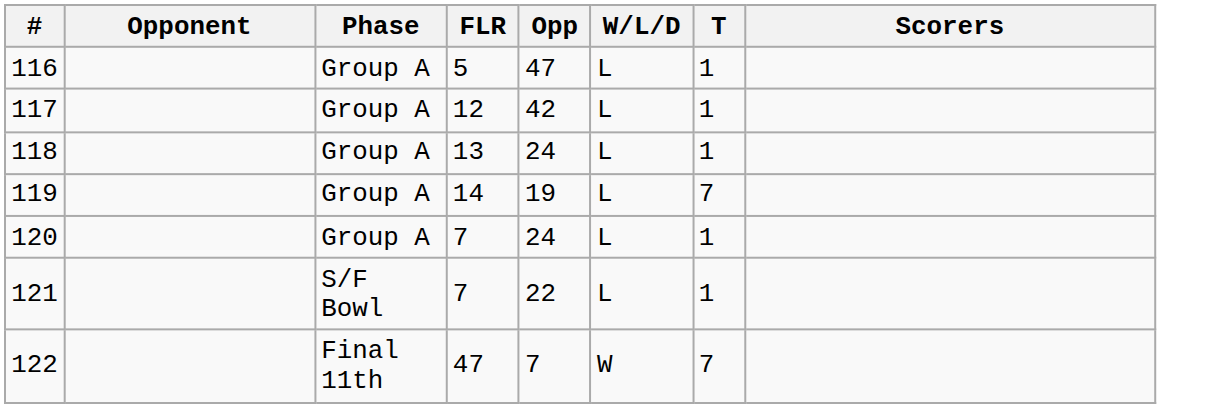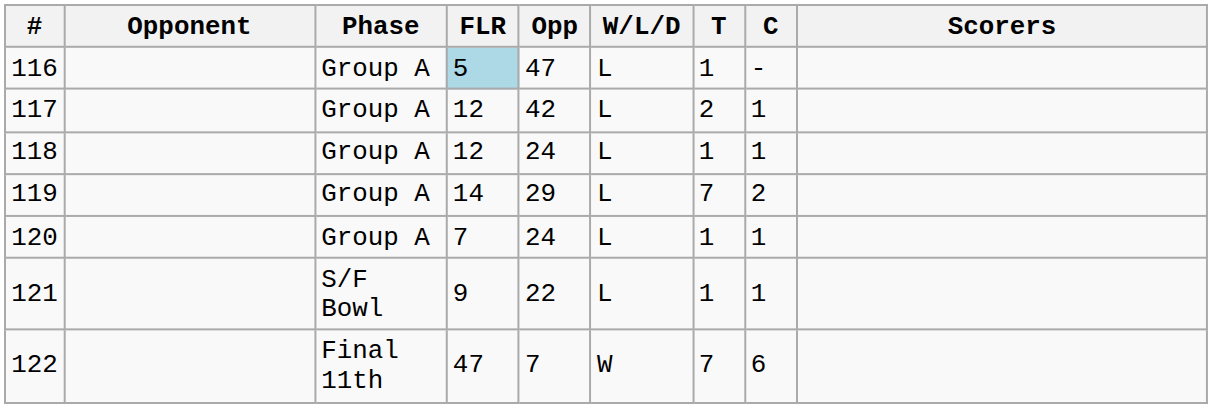 <table class="wikitable sortable">
 <tr>
 <th width=10>#</th>
 <th width=120>Opponent</th>
 <th width=60>Phase</th>
 <th width=30>FLR</th>
 <th width=30>Opp</th>
 <th width=45>W/L/D</th>
 <th width=20>T</th>
+<th width=20>C</th>
 <th width=200>Scorers</th>
 </tr>
 <tr>
 <td>116</td>
 <td></td>
 <td>Group A</td>
-<td>5</td>
+<td style="background: lightblue;">5</td>
 <td>47</td>
 <td>L</td>
 <td>1</td>
+<td>-</td>
 <td></td>
 </tr>
 <tr>
 <td>117</td>
 <td></td>
 <td>Group A</td>
 <td>12</td>
 <td>42</td>
 <td>L</td>
+<td>2</td>
 <td>1</td>
 <td></td>
 </tr>
 <tr>
 <td>118</td>
 <td></td>
 <td>Group A</td>
-<td>13</td>
+<td>12</td>
 <td>24</td>
 <td>L</td>
+<td>1</td>
 <td>1</td>
 <td></td>
 </tr>
 <tr>
 <td>119</td>
 <td></td>
 <td>Group A</td>
 <td>14</td>
-<td>19</td>
+<td>29</td>
 <td>L</td>
 <td>7</td>
+<td>2</td>
 <td></td>
 </tr>
 <tr>
 <td>120</td>
 <td></td>
 <td>Group A</td>
 <td>7</td>
 <td>24</td>
 <td>L</td>
 <td>1</td>
+<td>1</td>
 <td></td>
 </tr>
 <tr>
 <td>121</td>
 <td></td>
 <td>S/F Bowl</td>
-<td>7</td>
+<td>9</td>
 <td>22</td>
 <td>L</td>
+<td>1</td>
 <td>1</td>
 <td></td>
 </tr>
 <tr>
 <td>122</td>
 <td></td>
 <td>Final 11th</td>
 <td>47</td>
 <td>7</td>
 <td>W</td>
 <td>7</td>
+<td>6</td>
 <td></td>
 </tr>
 </table>
